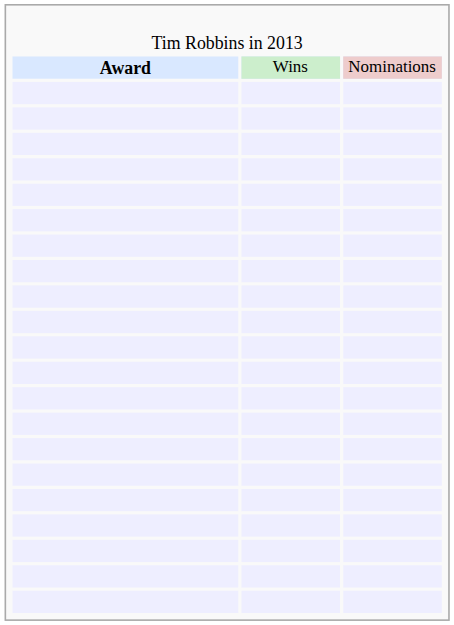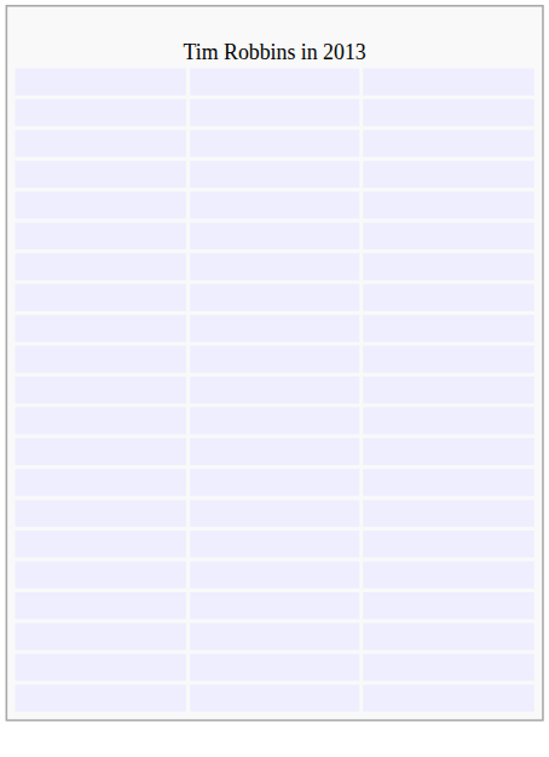 <table class="infobox" style="width: 25em; text-align: left; font-size: 70%; vertical-align: middle;">
 <tr>
 <td colspan="3" style="text-align:center;"> <br> Tim Robbins in 2013</td>
-</tr>
-<tr bgcolor="#D9E8FF" style="text-align:center;">
-<th style="vertical-align: middle;">Award</th>
-<td style="background:#cceecc; font-size:8pt;" width="60px">Wins</td>
-<td style="background:#eecccc; font-size:8pt;" width="60px">Nominations</td>
 </tr>
 <tr bgcolor="#eeeeff">
 <td align="center"><br></td>
 <td></td>
 <td></td>
 </tr>
 <tr bgcolor="#eeeeff">
 <td align="center"><br></td>
 <td></td>
 <td></td>
 </tr>
 <tr bgcolor="#eeeeff">
 <td align="center"><br></td>
 <td></td>
 <td></td>
 </tr>
 <tr bgcolor="#eeeeff">
 <td align="center"><br></td>
 <td></td>
 <td></td>
 </tr>
 <tr bgcolor="#eeeeff">
 <td align="center"><br></td>
 <td></td>
 <td></td>
 </tr>
 <tr bgcolor="#eeeeff">
 <td align="center"><br></td>
 <td></td>
 <td></td>
 </tr>
 <tr bgcolor="#eeeeff">
 <td align="center"><br></td>
 <td></td>
 <td></td>
 </tr>
 <tr bgcolor="#eeeeff">
 <td align="center"><br></td>
 <td></td>
 <td></td>
 </tr>
 <tr bgcolor="#eeeeff">
 <td align="center"><br></td>
 <td></td>
 <td></td>
 </tr>
 <tr bgcolor="#eeeeff">
 <td align="center"><br></td>
 <td></td>
 <td></td>
 </tr>
 <tr bgcolor="#eeeeff">
 <td align="center"><br></td>
 <td></td>
 <td></td>
 </tr>
 <tr bgcolor="#eeeeff">
 <td align="center"><br></td>
 <td></td>
 <td></td>
 </tr>
 <tr bgcolor="#eeeeff">
 <td align="center"><br></td>
 <td></td>
 <td></td>
 </tr>
 <tr bgcolor="#eeeeff">
 <td align="center"><br></td>
 <td></td>
 <td></td>
 </tr>
 <tr bgcolor="#eeeeff">
 <td align="center"><br></td>
 <td></td>
 <td></td>
 </tr>
 <tr bgcolor="#eeeeff">
 <td align="center"><br></td>
 <td></td>
 <td></td>
 </tr>
 <tr bgcolor="#eeeeff">
 <td align="center"><br></td>
 <td></td>
 <td></td>
 </tr>
 <tr bgcolor="#eeeeff">
 <td align="center"><br></td>
 <td></td>
 <td></td>
 </tr>
 <tr bgcolor="#eeeeff">
 <td align="center"><br></td>
 <td></td>
 <td></td>
 </tr>
 <tr bgcolor="#eeeeff">
 <td align="center"><br></td>
 <td></td>
 <td></td>
 </tr>
 <tr bgcolor="#eeeeff">
 <td align="center"><br></td>
 <td></td>
 <td></td>
 </tr>
 </table>
